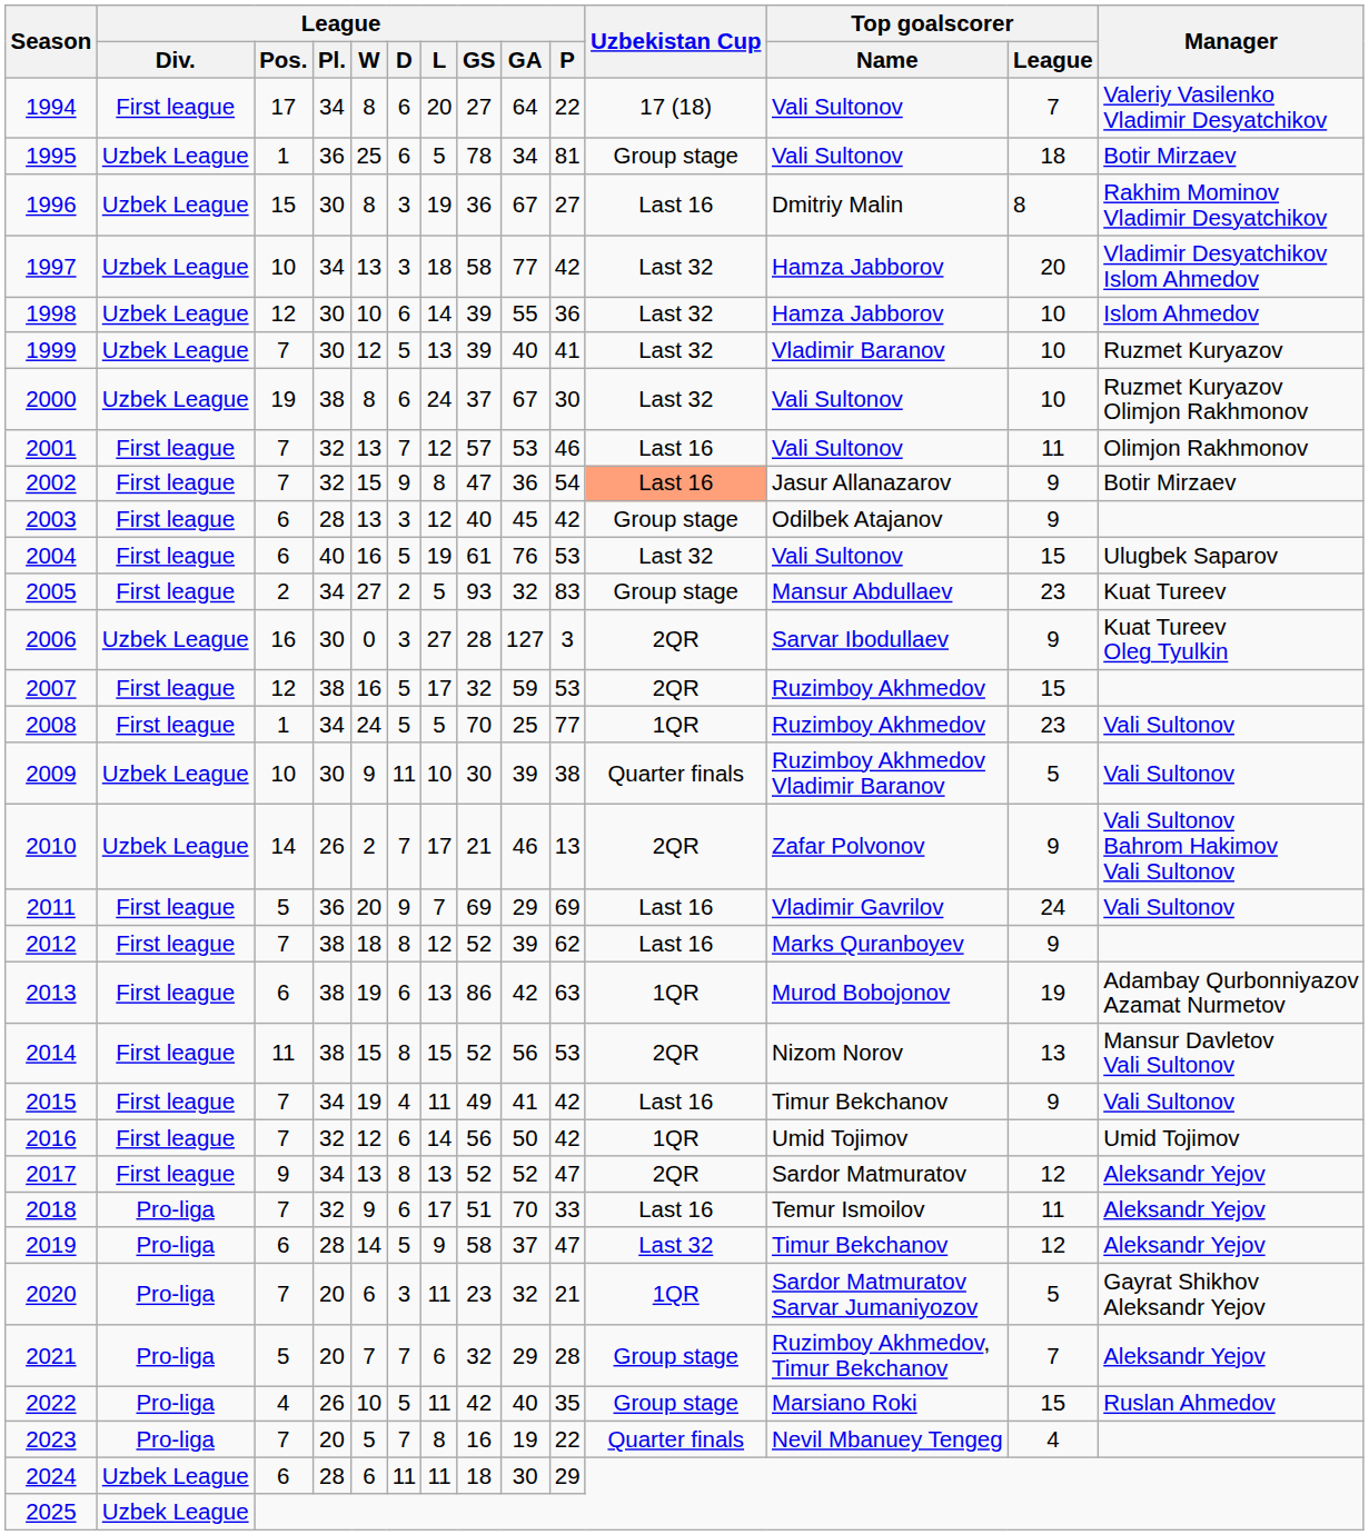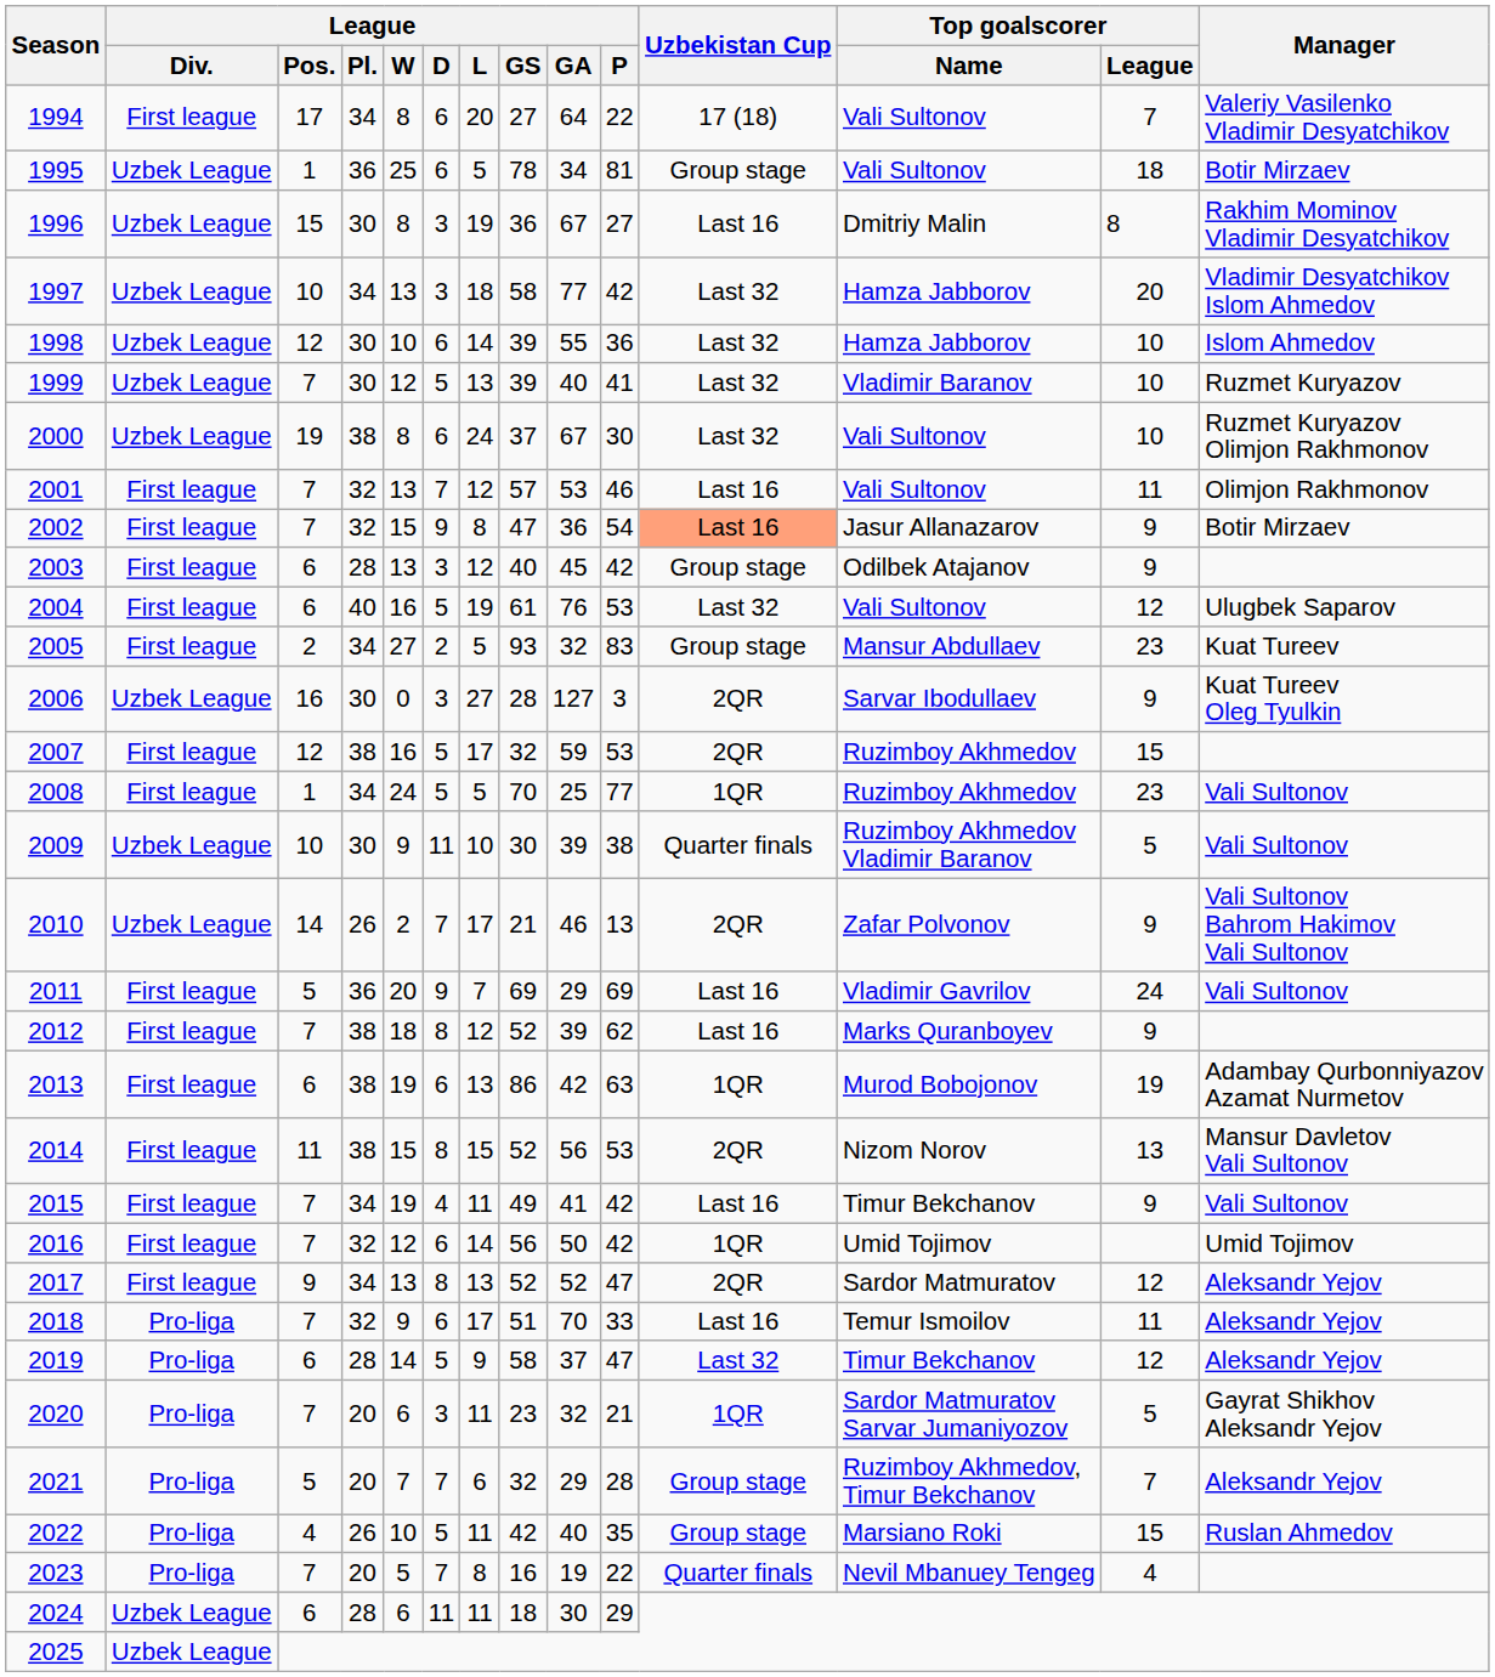 <table class="wikitable mw-collapsible mw-collapsed" align="center" cellspacing="0" cellpadding="3" style="border:1px solid #AAAAAA;font-size:90%">
 <tr>
 <th rowspan="2">Season</th>
 <th colspan="9">League</th>
 <th rowspan="2"><a href='#'>Uzbekistan Cup</a></th>
 <th colspan="2">Top goalscorer</th>
 <th rowspan="2">Manager</th>
 </tr>
 <tr>
 <th>Div.</th>
 <th>Pos.</th>
 <th>Pl.</th>
 <th>W</th>
 <th>D</th>
 <th>L</th>
 <th>GS</th>
 <th>GA</th>
 <th>P</th>
 <th>Name</th>
 <th>League</th>
 </tr>
 <tr>
 <td align="center"><a href='#'>1994</a></td>
 <td align="center"><a href='#'>First league</a></td>
 <td align="center">17</td>
 <td align="center">34</td>
 <td align="center">8</td>
 <td align="center">6</td>
 <td align="center">20</td>
 <td align="center">27</td>
 <td align="center">64</td>
 <td align="center">22</td>
 <td align="center">17 (18)</td>
 <td align="left"> <a href='#'>Vali Sultonov</a></td>
 <td align="center">7</td>
 <td> <a href='#'>Valeriy Vasilenko</a> <br> <a href='#'>Vladimir Desyatchikov</a></td>
 </tr>
 <tr align="center">
 <td align="center"><a href='#'>1995</a></td>
 <td align="center"><a href='#'>Uzbek League</a></td>
 <td align="center">1</td>
 <td align="center">36</td>
 <td align="center">25</td>
 <td align="center">6</td>
 <td align="center">5</td>
 <td align="center">78</td>
 <td align="center">34</td>
 <td align="center">81</td>
 <td align="center">Group stage</td>
 <td align="left"> <a href='#'>Vali Sultonov</a></td>
 <td align="center">18</td>
 <td align="left"> <a href='#'>Botir Mirzaev</a></td>
 </tr>
 <tr align="center">
 <td align="center"><a href='#'>1996</a></td>
 <td align="center"><a href='#'>Uzbek League</a></td>
 <td align="center">15</td>
 <td align="center">30</td>
 <td align="center">8</td>
 <td align="center">3</td>
 <td align="center">19</td>
 <td align="center">36</td>
 <td align="center">67</td>
 <td align="center">27</td>
 <td align="center">Last 16</td>
 <td align="left"> Dmitriy Malin</td>
 <td align="left">8</td>
 <td align="left"> <a href='#'>Rakhim Mominov</a> <br> <a href='#'>Vladimir Desyatchikov</a></td>
 </tr>
 <tr align="center">
 <td align="center"><a href='#'>1997</a></td>
 <td align="center"><a href='#'>Uzbek League</a></td>
 <td align="center">10</td>
 <td align="center">34</td>
 <td align="center">13</td>
 <td align="center">3</td>
 <td align="center">18</td>
 <td align="center">58</td>
 <td align="center">77</td>
 <td align="center">42</td>
 <td align="center">Last 32</td>
 <td align="left"> <a href='#'>Hamza Jabborov</a></td>
 <td align="center">20</td>
 <td align="left"> <a href='#'>Vladimir Desyatchikov</a> <br> <a href='#'>Islom Ahmedov</a></td>
 </tr>
 <tr align="center">
 <td align="center"><a href='#'>1998</a></td>
 <td align="center"><a href='#'>Uzbek League</a></td>
 <td align="center">12</td>
 <td align="center">30</td>
 <td align="center">10</td>
 <td align="center">6</td>
 <td align="center">14</td>
 <td align="center">39</td>
 <td align="center">55</td>
 <td align="center">36</td>
 <td align="center">Last 32</td>
 <td align="left"> <a href='#'>Hamza Jabborov</a></td>
 <td align="center">10</td>
 <td align="left"> <a href='#'>Islom Ahmedov</a></td>
 </tr>
 <tr align="center">
 <td align="center"><a href='#'>1999</a></td>
 <td align="center"><a href='#'>Uzbek League</a></td>
 <td align="center">7</td>
 <td align="center">30</td>
 <td align="center">12</td>
 <td align="center">5</td>
 <td align="center">13</td>
 <td align="center">39</td>
 <td align="center">40</td>
 <td align="center">41</td>
 <td align="center">Last 32</td>
 <td align="left"> <a href='#'>Vladimir Baranov</a></td>
 <td align="center">10</td>
 <td align="left"> Ruzmet Kuryazov</td>
 </tr>
 <tr align="center">
 <td align="center"><a href='#'>2000</a></td>
 <td align="center"><a href='#'>Uzbek League</a></td>
 <td align="center">19</td>
 <td align="center">38</td>
 <td align="center">8</td>
 <td align="center">6</td>
 <td align="center">24</td>
 <td align="center">37</td>
 <td align="center">67</td>
 <td align="center">30</td>
 <td align="center">Last 32</td>
 <td align="left"> <a href='#'>Vali Sultonov</a></td>
 <td align="center">10</td>
 <td align="left"> Ruzmet Kuryazov<br> Olimjon Rakhmonov</td>
 </tr>
 <tr align="center">
 <td align="center"><a href='#'>2001</a></td>
 <td align="center"><a href='#'>First league</a></td>
 <td align="center">7</td>
 <td align="center">32</td>
 <td align="center">13</td>
 <td align="center">7</td>
 <td align="center">12</td>
 <td align="center">57</td>
 <td align="center">53</td>
 <td align="center">46</td>
 <td align="center">Last 16</td>
 <td align="left"> <a href='#'>Vali Sultonov</a></td>
 <td align="center">11</td>
 <td align="left"> Olimjon Rakhmonov</td>
 </tr>
 <tr align="center">
 <td align="center"><a href='#'>2002</a></td>
 <td align="center"><a href='#'>First league</a></td>
 <td align="center">7</td>
 <td align="center">32</td>
 <td align="center">15</td>
 <td align="center">9</td>
 <td align="center">8</td>
 <td align="center">47</td>
 <td align="center">36</td>
 <td align="center">54</td>
 <td align="center" style="background: lightsalmon;">Last 16</td>
 <td align="left"> Jasur Allanazarov</td>
 <td align="center">9</td>
 <td align="left"> Botir Mirzaev</td>
 </tr>
 <tr align="center">
 <td align="center"><a href='#'>2003</a></td>
 <td align="center"><a href='#'>First league</a></td>
 <td align="center">6</td>
 <td align="center">28</td>
 <td align="center">13</td>
 <td align="center">3</td>
 <td align="center">12</td>
 <td align="center">40</td>
 <td align="center">45</td>
 <td align="center">42</td>
 <td align="center">Group stage</td>
 <td align="left"> Odilbek Atajanov</td>
 <td align="center">9</td>
 <td align="left"></td>
 </tr>
 <tr align="center">
 <td align="center"><a href='#'>2004</a></td>
 <td align="center"><a href='#'>First league</a></td>
 <td align="center">6</td>
 <td align="center">40</td>
 <td align="center">16</td>
 <td align="center">5</td>
 <td align="center">19</td>
 <td align="center">61</td>
 <td align="center">76</td>
 <td align="center">53</td>
 <td align="center">Last 32</td>
 <td align="left"> <a href='#'>Vali Sultonov</a></td>
-<td align="center">15</td>
+<td align="center">12</td>
 <td align="left"> Ulugbek Saparov</td>
 </tr>
 <tr align="center">
 <td align="center"><a href='#'>2005</a></td>
 <td align="center"><a href='#'>First league</a></td>
 <td align="center">2</td>
 <td align="center">34</td>
 <td align="center">27</td>
 <td align="center">2</td>
 <td align="center">5</td>
 <td align="center">93</td>
 <td align="center">32</td>
 <td align="center">83</td>
 <td align="center">Group stage</td>
 <td align="left"> <a href='#'>Mansur Abdullaev</a></td>
 <td align="center">23</td>
 <td align="left"> Kuat Tureev</td>
 </tr>
 <tr align="center">
 <td align="center"><a href='#'>2006</a></td>
 <td align="center"><a href='#'>Uzbek League</a></td>
 <td align="center">16</td>
 <td align="center">30</td>
 <td align="center">0</td>
 <td align="center">3</td>
 <td align="center">27</td>
 <td align="center">28</td>
 <td align="center">127</td>
 <td align="center">3</td>
 <td align="center">2QR</td>
 <td align="left"> <a href='#'>Sarvar Ibodullaev</a></td>
 <td align="center">9</td>
 <td align="left"> Kuat Tureev <br> <a href='#'>Oleg Tyulkin</a></td>
 </tr>
 <tr align="center">
 <td align="center"><a href='#'>2007</a></td>
 <td align="center"><a href='#'>First league</a></td>
 <td align="center">12</td>
 <td align="center">38</td>
 <td align="center">16</td>
 <td align="center">5</td>
 <td align="center">17</td>
 <td align="center">32</td>
 <td align="center">59</td>
 <td align="center">53</td>
 <td align="center">2QR</td>
 <td align="left"> <a href='#'>Ruzimboy Akhmedov</a></td>
 <td align="center">15</td>
 <td align="left"></td>
 </tr>
 <tr align="center">
 <td align="center"><a href='#'>2008</a></td>
 <td align="center"><a href='#'>First league</a></td>
 <td align="center">1</td>
 <td align="center">34</td>
 <td align="center">24</td>
 <td align="center">5</td>
 <td align="center">5</td>
 <td align="center">70</td>
 <td align="center">25</td>
 <td align="center">77</td>
 <td align="center">1QR</td>
 <td align="left"> <a href='#'>Ruzimboy Akhmedov</a></td>
 <td align="center">23</td>
 <td align="left"> <a href='#'>Vali Sultonov</a></td>
 </tr>
 <tr align="center">
 <td align="center"><a href='#'>2009</a></td>
 <td align="center"><a href='#'>Uzbek League</a></td>
 <td align="center">10</td>
 <td align="center">30</td>
 <td align="center">9</td>
 <td align="center">11</td>
 <td align="center">10</td>
 <td align="center">30</td>
 <td align="center">39</td>
 <td align="center">38</td>
 <td align="center">Quarter finals</td>
 <td align="left"> <a href='#'>Ruzimboy Akhmedov</a><br> <a href='#'>Vladimir Baranov</a></td>
 <td align="center">5</td>
 <td align="left"> <a href='#'>Vali Sultonov</a></td>
 </tr>
 <tr>
 <td align="center"><a href='#'>2010</a></td>
 <td align="center"><a href='#'>Uzbek League</a></td>
 <td align="center">14</td>
 <td align="center">26</td>
 <td align="center">2</td>
 <td align="center">7</td>
 <td align="center">17</td>
 <td align="center">21</td>
 <td align="center">46</td>
 <td align="center">13</td>
 <td align="center">2QR</td>
 <td align="left"> <a href='#'>Zafar Polvonov</a></td>
 <td align="center">9</td>
 <td align="left"> <a href='#'>Vali Sultonov</a> <br> <a href='#'>Bahrom Hakimov</a> <br> <a href='#'>Vali Sultonov</a></td>
 </tr>
 <tr align="center">
 <td align="center"><a href='#'>2011</a></td>
 <td align="center"><a href='#'>First league</a></td>
 <td align="center">5</td>
 <td align="center">36</td>
 <td align="center">20</td>
 <td align="center">9</td>
 <td align="center">7</td>
 <td align="center">69</td>
 <td align="center">29</td>
 <td align="center">69</td>
 <td align="center">Last 16</td>
 <td align="left"> <a href='#'>Vladimir Gavrilov</a></td>
 <td align="center">24</td>
 <td align="left"> <a href='#'>Vali Sultonov</a></td>
 </tr>
 <tr align="center">
 <td align="center"><a href='#'>2012</a></td>
 <td align="center"><a href='#'>First league</a></td>
 <td align="center">7</td>
 <td align="center">38</td>
 <td align="center">18</td>
 <td align="center">8</td>
 <td align="center">12</td>
 <td align="center">52</td>
 <td align="center">39</td>
 <td align="center">62</td>
 <td align="center">Last 16</td>
 <td align="left"> <a href='#'>Marks Quranboyev</a></td>
 <td align="center">9</td>
 <td align="left"></td>
 </tr>
 <tr align="center">
 <td align="center"><a href='#'>2013</a></td>
 <td align="center"><a href='#'>First league</a></td>
 <td align="center">6</td>
 <td align="center">38</td>
 <td align="center">19</td>
 <td align="center">6</td>
 <td align="center">13</td>
 <td align="center">86</td>
 <td align="center">42</td>
 <td align="center">63</td>
 <td align="center">1QR</td>
 <td align="left"> <a href='#'>Murod Bobojonov</a></td>
 <td align="center">19</td>
 <td align="left"> Adambay Qurbonniyazov <br> Azamat Nurmetov</td>
 </tr>
 <tr align="center">
 <td align="center"><a href='#'>2014</a></td>
 <td align="center"><a href='#'>First league</a></td>
 <td align="center">11</td>
 <td align="center">38</td>
 <td align="center">15</td>
 <td align="center">8</td>
 <td align="center">15</td>
 <td align="center">52</td>
 <td align="center">56</td>
 <td align="center">53</td>
 <td align="center">2QR</td>
 <td align="left"> Nizom Norov</td>
 <td align="center">13</td>
 <td align="left"> Mansur Davletov<br> <a href='#'>Vali Sultonov</a></td>
 </tr>
 <tr align="center">
 <td align="center"><a href='#'>2015</a></td>
 <td align="center"><a href='#'>First league</a></td>
 <td align="center">7</td>
 <td align="center">34</td>
 <td align="center">19</td>
 <td align="center">4</td>
 <td align="center">11</td>
 <td align="center">49</td>
 <td align="center">41</td>
 <td align="center">42</td>
 <td align="center">Last 16</td>
 <td align="left"> Timur Bekchanov</td>
 <td align="center">9</td>
 <td align="left"> <a href='#'>Vali Sultonov</a></td>
 </tr>
 <tr align="center">
 <td align="center"><a href='#'>2016</a></td>
 <td align="center"><a href='#'>First league</a></td>
 <td align="center">7</td>
 <td align="center">32</td>
 <td align="center">12</td>
 <td align="center">6</td>
 <td align="center">14</td>
 <td align="center">56</td>
 <td align="center">50</td>
 <td align="center">42</td>
 <td align="center">1QR</td>
 <td align="left"> Umid Tojimov</td>
 <td align="center"></td>
 <td align="left"> Umid Tojimov</td>
 </tr>
 <tr align="center">
 <td align="center"><a href='#'>2017</a></td>
 <td align="center"><a href='#'>First league</a></td>
 <td align="center">9</td>
 <td align="center">34</td>
 <td align="center">13</td>
 <td align="center">8</td>
 <td align="center">13</td>
 <td align="center">52</td>
 <td align="center">52</td>
 <td align="center">47</td>
 <td align="center">2QR</td>
 <td align="left"> Sardor Matmuratov</td>
 <td align="center">12</td>
 <td align="left"> <a href='#'>Aleksandr Yejov</a></td>
 </tr>
 <tr align="center">
 <td align="center"><a href='#'>2018</a></td>
 <td align="center"><a href='#'>Pro-liga</a></td>
 <td align="center">7</td>
 <td align="center">32</td>
 <td align="center">9</td>
 <td align="center">6</td>
 <td align="center">17</td>
 <td align="center">51</td>
 <td align="center">70</td>
 <td align="center">33</td>
 <td align="center">Last 16</td>
 <td align="left"> Temur Ismoilov</td>
 <td align="center">11</td>
 <td align="left"> <a href='#'>Aleksandr Yejov</a></td>
 </tr>
 <tr align="center">
 <td align="center"><a href='#'>2019</a></td>
 <td align="center"><a href='#'>Pro-liga</a></td>
 <td align="center">6</td>
 <td align="center">28</td>
 <td align="center">14</td>
 <td align="center">5</td>
 <td align="center">9</td>
 <td align="center">58</td>
 <td align="center">37</td>
 <td align="center">47</td>
 <td align="center"><a href='#'>Last 32</a></td>
 <td align="left"> <a href='#'>Timur Bekchanov</a></td>
 <td align="center">12</td>
 <td align="left"> <a href='#'>Aleksandr Yejov</a></td>
 </tr>
 <tr align="center">
 <td align="center"><a href='#'>2020</a></td>
 <td align="center"><a href='#'>Pro-liga</a></td>
 <td align="center">7</td>
 <td align="center">20</td>
 <td align="center">6</td>
 <td align="center">3</td>
 <td align="center">11</td>
 <td align="center">23</td>
 <td align="center">32</td>
 <td align="center">21</td>
 <td align="center"><a href='#'>1QR</a></td>
 <td align="left"> <a href='#'>Sardor Matmuratov</a><br> <a href='#'>Sarvar Jumaniyozov</a></td>
 <td align="center">5</td>
 <td align="left"> Gayrat Shikhov<br> Aleksandr Yejov</td>
 </tr>
 <tr align="center">
 <td><a href='#'>2021</a></td>
 <td align="center"><a href='#'>Pro-liga</a></td>
 <td align="center">5</td>
 <td align="center">20</td>
 <td align="center">7</td>
 <td align="center">7</td>
 <td align="center">6</td>
 <td align="center">32</td>
 <td align="center">29</td>
 <td align="center">28</td>
 <td align="center"><a href='#'>Group stage</a></td>
 <td align="left"> <a href='#'>Ruzimboy Akhmedov</a>,<br> <a href='#'>Timur Bekchanov</a></td>
 <td align="center">7</td>
 <td align="left"> <a href='#'>Aleksandr Yejov</a></td>
 </tr>
 <tr align="center">
 <td align="center"><a href='#'>2022</a></td>
 <td align="center"><a href='#'>Pro-liga</a></td>
 <td align="center">4</td>
 <td align="center">26</td>
 <td align="center">10</td>
 <td align="center">5</td>
 <td align="center">11</td>
 <td align="center">42</td>
 <td align="center">40</td>
 <td align="center">35</td>
 <td align="center"><a href='#'>Group stage</a></td>
 <td align="left"> <a href='#'>Marsiano Roki</a></td>
 <td align="center">15</td>
 <td align="left"> <a href='#'>Ruslan Ahmedov</a></td>
 </tr>
 <tr>
 <td align="center"><a href='#'>2023</a></td>
 <td align="center"><a href='#'>Pro-liga</a></td>
 <td align="center">7</td>
 <td align="center">20</td>
 <td align="center">5</td>
 <td align="center">7</td>
 <td align="center">8</td>
 <td align="center">16</td>
 <td align="center">19</td>
 <td align="center">22</td>
 <td align="center"><a href='#'>Quarter finals</a></td>
 <td align="left"> <a href='#'>Nevil Mbanuey Tengeg</a></td>
 <td align="center">4</td>
 <td align="left"></td>
 </tr>
 <tr>
 <td align="center"><a href='#'>2024</a></td>
 <td align="center"><a href='#'>Uzbek League</a></td>
 <td align="center">6</td>
 <td align="center">28</td>
 <td align="center">6</td>
 <td align="center">11</td>
 <td align="center">11</td>
 <td align="center">18</td>
 <td align="center">30</td>
 <td align="center">29</td>
 </tr>
 <tr>
 <td align="center"><a href='#'>2025</a></td>
 <td align="center"><a href='#'>Uzbek League</a></td>
 </tr>
 </table>
